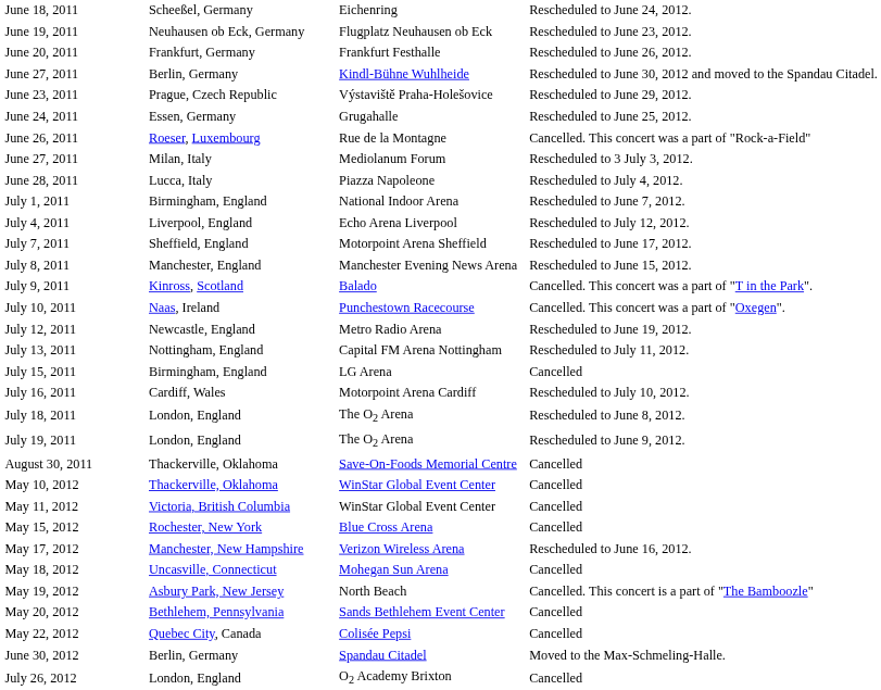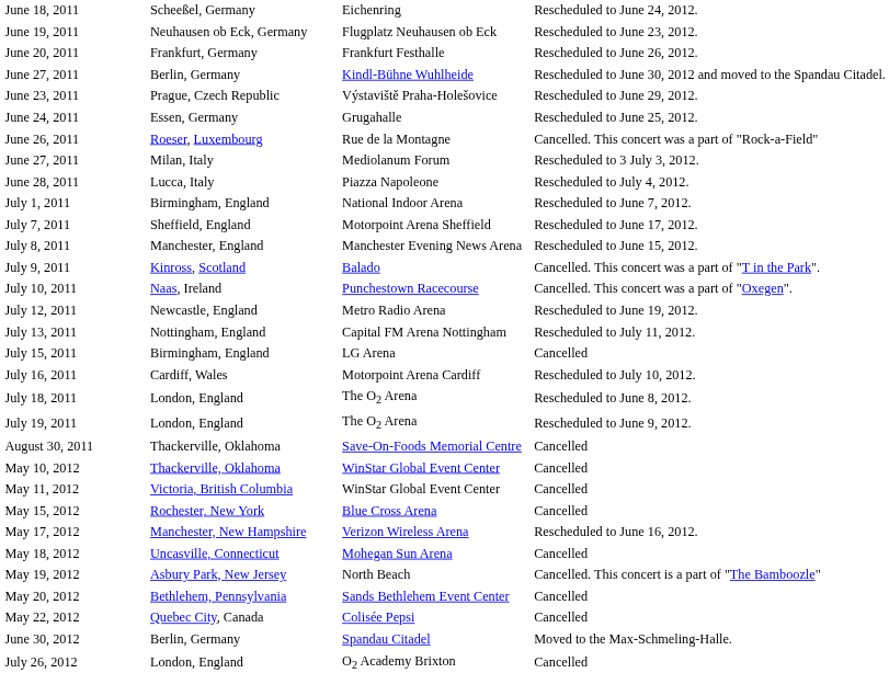 <table cellpadding="2" style="border:0 solid darkgrey; font-size:90%" class="collapsible collapsed">
 <tr>
 <th style="width:150px;"></th>
 <th style="width:200px;"></th>
 <th style="width:200px;"></th>
 <th style="width:700px;"></th>
 </tr>
 <tr border="0">
 </tr>
 <tr>
 <td>June 18, 2011</td>
 <td>Scheeßel, Germany</td>
 <td>Eichenring</td>
 <td>Rescheduled to June 24, 2012.</td>
 </tr>
 <tr>
 <td>June 19, 2011</td>
 <td>Neuhausen ob Eck, Germany</td>
 <td>Flugplatz Neuhausen ob Eck</td>
 <td>Rescheduled to June 23, 2012.</td>
 </tr>
 <tr>
 <td>June 20, 2011</td>
 <td>Frankfurt, Germany</td>
 <td>Frankfurt Festhalle</td>
 <td>Rescheduled to June 26, 2012.</td>
 </tr>
 <tr>
 <td>June 27, 2011</td>
 <td>Berlin, Germany</td>
 <td><a href='#'>Kindl-Bühne Wuhlheide</a></td>
 <td>Rescheduled to June 30, 2012 and moved to the Spandau Citadel.</td>
 </tr>
 <tr>
 <td>June 23, 2011</td>
 <td>Prague, Czech Republic</td>
 <td>Výstaviště Praha-Holešovice</td>
 <td>Rescheduled to June 29, 2012.</td>
 </tr>
 <tr>
 <td>June 24, 2011</td>
 <td>Essen, Germany</td>
 <td>Grugahalle</td>
 <td>Rescheduled to June 25, 2012.</td>
 </tr>
 <tr>
 <td>June 26, 2011</td>
 <td><a href='#'>Roeser</a>, <a href='#'>Luxembourg</a></td>
 <td>Rue de la Montagne</td>
 <td>Cancelled. This concert was a part of "Rock-a-Field"</td>
 </tr>
 <tr>
 <td>June 27, 2011</td>
 <td>Milan, Italy</td>
 <td>Mediolanum Forum</td>
 <td>Rescheduled to 3 July 3, 2012.</td>
 </tr>
 <tr>
 <td>June 28, 2011</td>
 <td>Lucca, Italy</td>
 <td>Piazza Napoleone</td>
 <td>Rescheduled to July 4, 2012.</td>
 </tr>
 <tr>
 <td>July 1, 2011</td>
 <td>Birmingham, England</td>
 <td>National Indoor Arena</td>
 <td>Rescheduled to June 7, 2012.</td>
-</tr>
-<tr>
-<td>July 4, 2011</td>
-<td>Liverpool, England</td>
-<td>Echo Arena Liverpool</td>
-<td>Rescheduled to July 12, 2012.</td>
 </tr>
 <tr>
 <td>July 7, 2011</td>
 <td>Sheffield, England</td>
 <td>Motorpoint Arena Sheffield</td>
 <td>Rescheduled to June 17, 2012.</td>
 </tr>
 <tr>
 <td>July 8, 2011</td>
 <td>Manchester, England</td>
 <td>Manchester Evening News Arena</td>
 <td>Rescheduled to June 15, 2012.</td>
 </tr>
 <tr>
 <td>July 9, 2011</td>
 <td><a href='#'>Kinross</a>, <a href='#'>Scotland</a></td>
 <td><a href='#'>Balado</a></td>
 <td>Cancelled. This concert was a part of "<a href='#'>T in the Park</a>".</td>
 </tr>
 <tr>
 <td>July 10, 2011</td>
 <td><a href='#'>Naas</a>, Ireland</td>
 <td><a href='#'>Punchestown Racecourse</a></td>
 <td>Cancelled. This concert was a part of "<a href='#'>Oxegen</a>".</td>
 </tr>
 <tr>
 <td>July 12, 2011</td>
 <td>Newcastle, England</td>
 <td>Metro Radio Arena</td>
 <td>Rescheduled to June 19, 2012.</td>
 </tr>
 <tr>
 <td>July 13, 2011</td>
 <td>Nottingham, England</td>
 <td>Capital FM Arena Nottingham</td>
 <td>Rescheduled to July 11, 2012.</td>
 </tr>
 <tr>
 <td>July 15, 2011</td>
 <td>Birmingham, England</td>
 <td>LG Arena</td>
 <td>Cancelled</td>
 </tr>
 <tr>
 <td>July 16, 2011</td>
 <td>Cardiff, Wales</td>
 <td>Motorpoint Arena Cardiff</td>
 <td>Rescheduled to July 10, 2012.</td>
 </tr>
 <tr>
 <td>July 18, 2011</td>
 <td>London, England</td>
 <td>The O<sub>2</sub> Arena</td>
 <td>Rescheduled to June 8, 2012.</td>
 </tr>
 <tr>
 <td>July 19, 2011</td>
 <td>London, England</td>
 <td>The O<sub>2</sub> Arena</td>
 <td>Rescheduled to June 9, 2012.</td>
 </tr>
 <tr>
 <td>August 30, 2011</td>
 <td>Thackerville, Oklahoma</td>
 <td><a href='#'>Save-On-Foods Memorial Centre</a></td>
 <td>Cancelled</td>
 </tr>
 <tr>
 <td>May 10, 2012</td>
 <td><a href='#'>Thackerville, Oklahoma</a></td>
 <td><a href='#'>WinStar Global Event Center</a></td>
 <td>Cancelled</td>
 </tr>
 <tr>
 <td>May 11, 2012</td>
 <td><a href='#'>Victoria, British Columbia</a></td>
 <td>WinStar Global Event Center</td>
 <td>Cancelled</td>
 </tr>
 <tr>
 <td>May 15, 2012</td>
 <td><a href='#'>Rochester, New York</a></td>
 <td><a href='#'>Blue Cross Arena</a></td>
 <td>Cancelled</td>
 </tr>
 <tr>
 <td>May 17, 2012</td>
 <td><a href='#'>Manchester, New Hampshire</a></td>
 <td><a href='#'>Verizon Wireless Arena</a></td>
 <td>Rescheduled to June 16, 2012.</td>
 </tr>
 <tr>
 <td>May 18, 2012</td>
 <td><a href='#'>Uncasville, Connecticut</a></td>
 <td><a href='#'>Mohegan Sun Arena</a></td>
 <td>Cancelled</td>
 </tr>
 <tr>
 <td>May 19, 2012</td>
 <td><a href='#'>Asbury Park, New Jersey</a></td>
 <td>North Beach</td>
 <td>Cancelled. This concert is a part of "<a href='#'>The Bamboozle</a>"</td>
 </tr>
 <tr>
 <td>May 20, 2012</td>
 <td><a href='#'>Bethlehem, Pennsylvania</a></td>
 <td><a href='#'>Sands Bethlehem Event Center</a></td>
 <td>Cancelled</td>
 </tr>
 <tr>
 <td>May 22, 2012</td>
 <td><a href='#'>Quebec City</a>, Canada</td>
 <td><a href='#'>Colisée Pepsi</a></td>
 <td>Cancelled</td>
 </tr>
 <tr>
 <td>June 30, 2012</td>
 <td>Berlin, Germany</td>
 <td><a href='#'>Spandau Citadel</a></td>
 <td>Moved to the Max-Schmeling-Halle.</td>
 </tr>
 <tr>
 <td>July 26, 2012</td>
 <td>London, England</td>
 <td>O<sub>2</sub> Academy Brixton</td>
 <td>Cancelled</td>
 </tr>
 </table>
